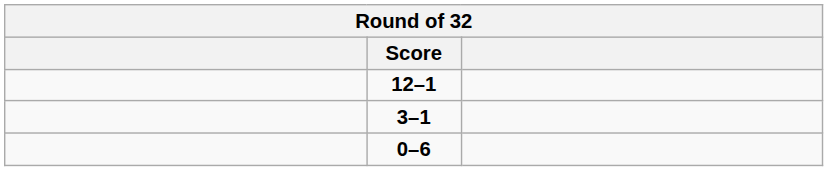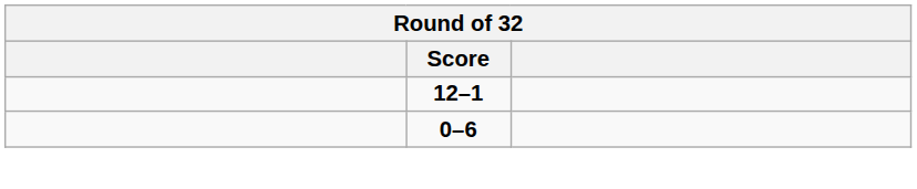 <table class="wikitable" style="text-align: center; font-size:90% ">
 <tr>
 <th colspan=3>Round of 32</th>
 </tr>
 <tr>
 <th align="right" width="250"></th>
 <th width="60">Score</th>
 <th align="left" width="250"></th>
 </tr>
 <tr>
 <td align=left><strong></strong></td>
 <td align=center><strong>12–1</strong></td>
 <td align=left></td>
 </tr>
 <tr>
-<td align=left><strong></strong></td>
-<td align=center><strong>3–1</strong></td>
-<td align=left></td>
-</tr>
-<tr>
 <td align=left></td>
 <td align=center><strong>0–6</strong></td>
 <td align=left><strong></strong></td>
 </tr>
 </table>
